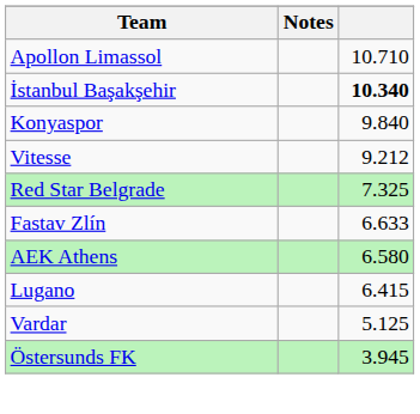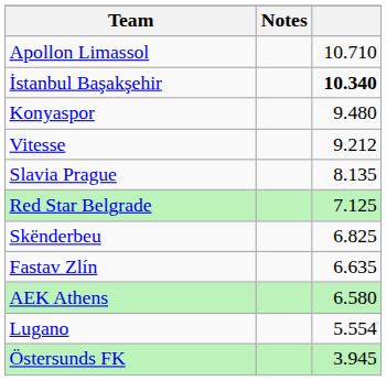 <table class="wikitable" style="float:left; margin-right:1em;">
 <tr>
 </tr>
 <tr>
 <th width=200>Team</th>
 <th>Notes</th>
 <th width=50></th>
 </tr>
 <tr>
 <td> <a href='#'>Apollon Limassol</a></td>
 <td></td>
 <td align=right>10.710</td>
 </tr>
 <tr>
 <td> <a href='#'>İstanbul Başakşehir</a></td>
 <td></td>
 <td align=right><strong>10.340</strong></td>
 </tr>
 <tr>
 <td> <a href='#'>Konyaspor</a></td>
 <td></td>
-<td align=right>9.840</td>
+<td align=right>9.480</td>
 </tr>
 <tr>
 <td> <a href='#'>Vitesse</a></td>
 <td></td>
 <td align=right>9.212</td>
 </tr>
+<tr>
+<td> <a href='#'>Slavia Prague</a></td>
+<td></td>
+<td align=right>8.135</td>
+</tr>
 <tr bgcolor=#BBF3BB>
 <td> <a href='#'>Red Star Belgrade</a></td>
 <td></td>
-<td align=right>7.325</td>
+<td align=right>7.125</td>
+</tr>
+<tr>
+<td> <a href='#'>Skënderbeu</a></td>
+<td></td>
+<td align=right>6.825</td>
 </tr>
 <tr>
 <td> <a href='#'>Fastav Zlín</a></td>
 <td></td>
-<td align=right>6.633</td>
+<td align=right>6.635</td>
 </tr>
 <tr bgcolor=#BBF3BB>
 <td> <a href='#'>AEK Athens</a></td>
 <td></td>
 <td align=right>6.580</td>
 </tr>
 <tr>
 <td> <a href='#'>Lugano</a></td>
 <td></td>
-<td align=right>6.415</td>
-</tr>
-<tr>
-<td> <a href='#'>Vardar</a></td>
-<td></td>
-<td align=right>5.125</td>
+<td align=right>5.554</td>
 </tr>
 <tr bgcolor=#BBF3BB>
 <td> <a href='#'>Östersunds FK</a></td>
 <td></td>
 <td align=right>3.945</td>
 </tr>
 </table>
